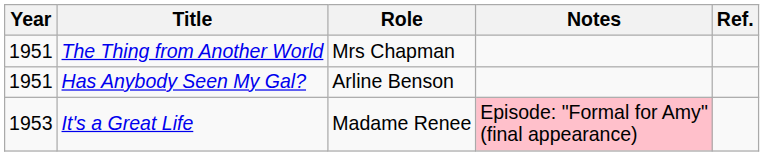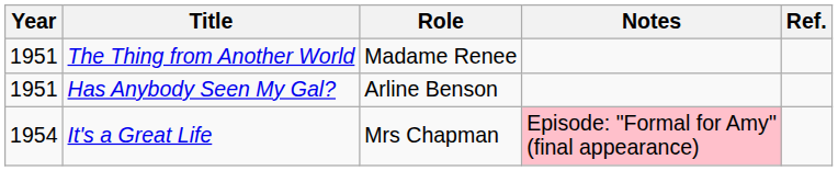 <table class="wikitable">
 <tr>
 <th>Year</th>
 <th>Title</th>
 <th>Role</th>
 <th>Notes</th>
 <th>Ref.</th>
 </tr>
 <tr>
 <td>1951</td>
 <td><em><a href='#'>The Thing from Another World</a></em></td>
-<td>Mrs Chapman</td>
+<td>Madame Renee</td>
 <td></td>
 <td></td>
 </tr>
 <tr>
 <td>1951</td>
 <td><em><a href='#'>Has Anybody Seen My Gal?</a></em></td>
 <td>Arline Benson</td>
 <td></td>
 <td></td>
 </tr>
 <tr>
-<td>1953</td>
+<td>1954</td>
 <td><em><a href='#'>It's a Great Life</a></em></td>
-<td>Madame Renee</td>
+<td>Mrs Chapman</td>
 <td style="background: pink;">Episode: "Formal for Amy"<br>(final appearance)</td>
 <td></td>
 </tr>
 </table>
